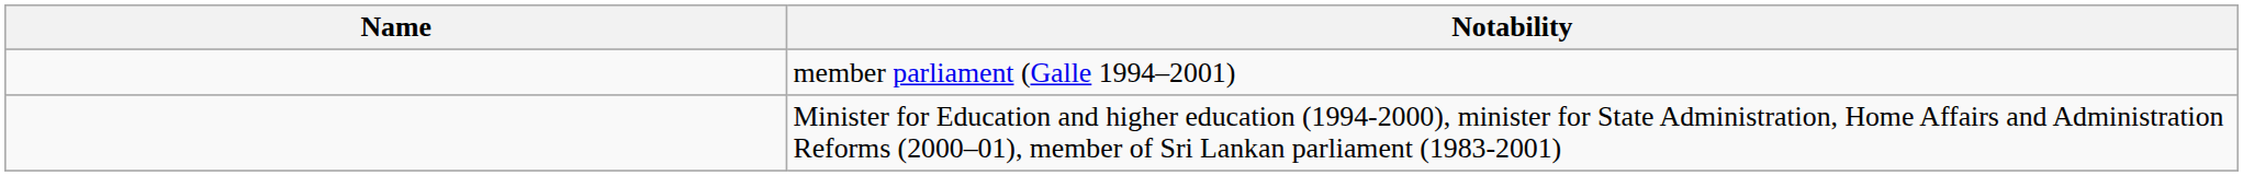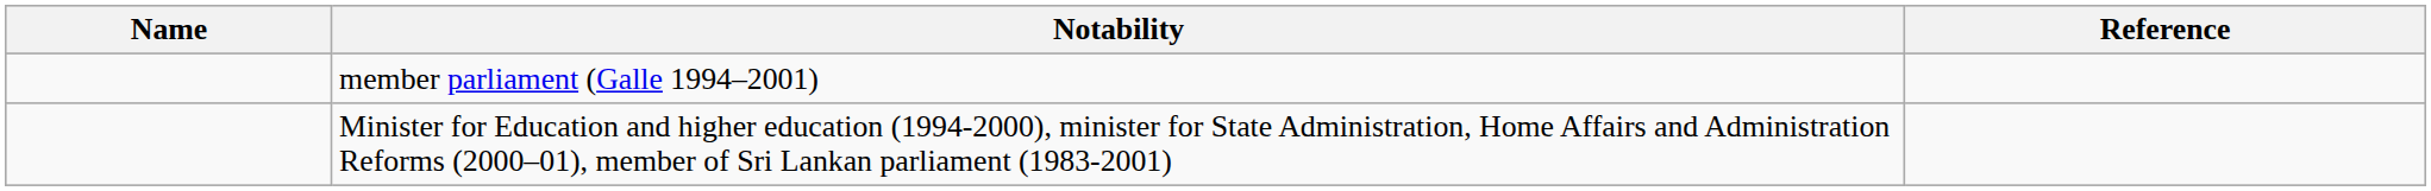 <table class="wikitable sortable" style="width:100%">
 <tr>
 <th style="width:*;">Name</th>
 <th style="width:65%;" class="unsortable">Notability</th>
+<th style="width:*;" class="unsortable">Reference</th>
 </tr>
 <tr>
 <td></td>
 <td>member <a href='#'>parliament</a> (<a href='#'>Galle</a> 1994–2001)</td>
+<td style="text-align:center;"></td>
 </tr>
 <tr>
 <td></td>
 <td>Minister for Education and higher education (1994-2000), minister for State Administration, Home Affairs and Administration Reforms (2000–01), member of Sri Lankan parliament (1983-2001)</td>
+<td style="text-align:center;"></td>
 </tr>
 </table>
